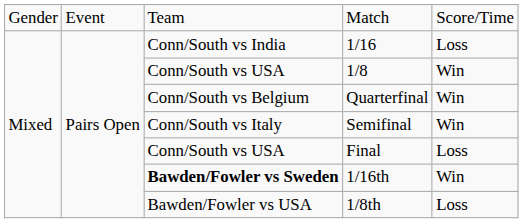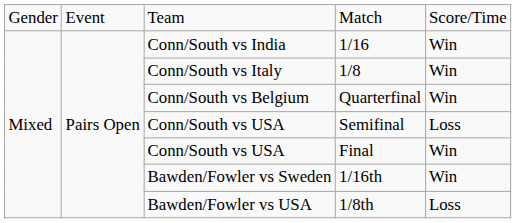 <table class="wikitable sortable mw-collapsible">
 <tr>
 <td>Gender</td>
 <td>Event</td>
 <td>Team</td>
 <td>Match</td>
 <td>Score/Time</td>
 </tr>
 <tr>
 <td rowspan="7">Mixed</td>
 <td rowspan="7">Pairs Open</td>
 <td>Conn/South vs India</td>
 <td>1/16</td>
-<td>Loss</td>
+<td>Win</td>
 </tr>
 <tr>
-<td>Conn/South vs USA</td>
+<td>Conn/South vs Italy</td>
 <td>1/8</td>
 <td>Win</td>
 </tr>
 <tr>
 <td>Conn/South vs Belgium</td>
 <td>Quarterfinal</td>
 <td>Win</td>
 </tr>
 <tr>
-<td>Conn/South vs Italy</td>
+<td>Conn/South vs USA</td>
 <td>Semifinal</td>
-<td>Win</td>
+<td>Loss</td>
 </tr>
 <tr>
 <td>Conn/South vs USA</td>
 <td>Final</td>
-<td>Loss</td>
+<td>Win</td>
 </tr>
 <tr>
-<td><strong>Bawden/Fowler vs Sweden</strong></td>
+<td>Bawden/Fowler vs Sweden</td>
 <td>1/16th</td>
 <td>Win</td>
 </tr>
 <tr>
 <td>Bawden/Fowler vs USA</td>
 <td>1/8th</td>
 <td>Loss</td>
 </tr>
 </table>
